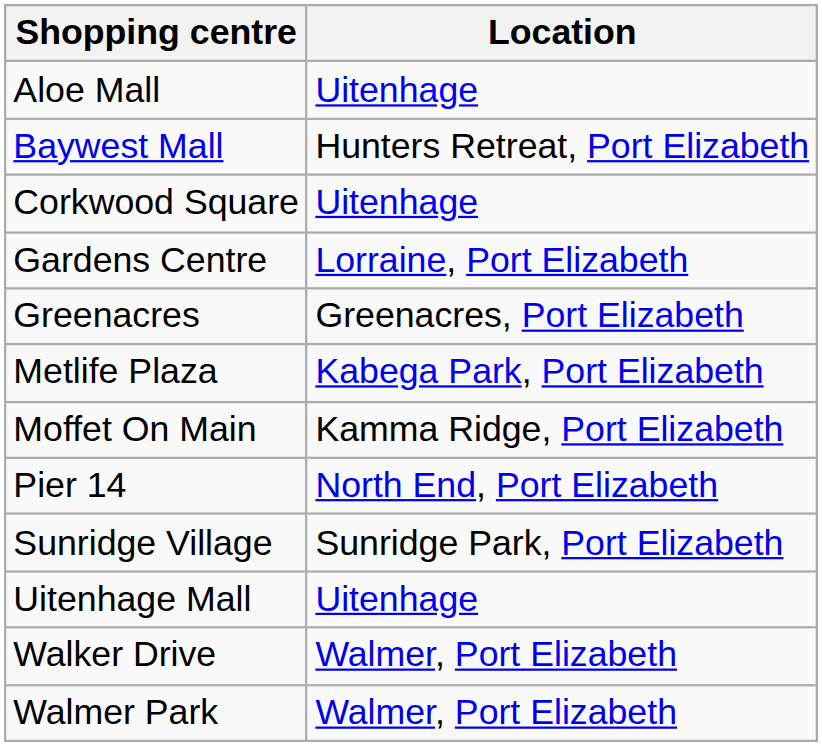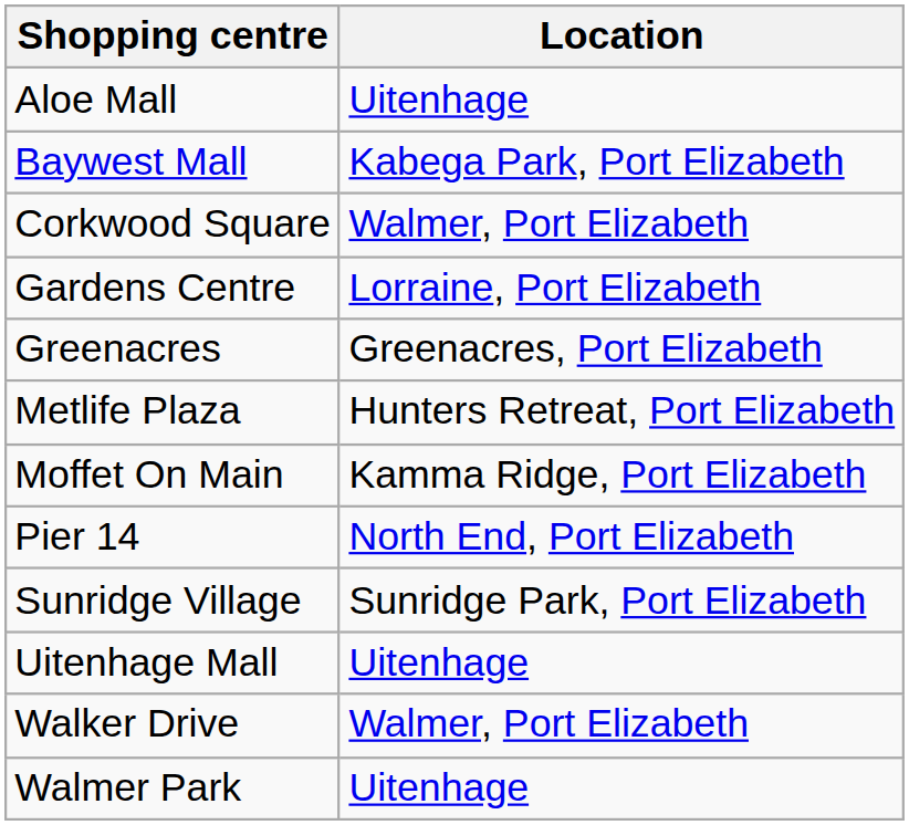 <table class="wikitable sortable">
 <tr>
 <th>Shopping centre</th>
 <th>Location</th>
 </tr>
 <tr>
 <td>Aloe Mall</td>
 <td><a href='#'>Uitenhage</a></td>
 </tr>
 <tr>
 <td><a href='#'>Baywest Mall</a></td>
-<td>Hunters Retreat, <a href='#'>Port Elizabeth</a></td>
+<td><a href='#'>Kabega Park</a>, <a href='#'>Port Elizabeth</a></td>
 </tr>
 <tr>
 <td>Corkwood Square</td>
-<td><a href='#'>Uitenhage</a></td>
+<td><a href='#'>Walmer</a>, <a href='#'>Port Elizabeth</a></td>
 </tr>
 <tr>
 <td>Gardens Centre</td>
 <td><a href='#'>Lorraine</a>, <a href='#'>Port Elizabeth</a></td>
 </tr>
 <tr>
 <td>Greenacres</td>
 <td>Greenacres, <a href='#'>Port Elizabeth</a></td>
 </tr>
 <tr>
 <td>Metlife Plaza</td>
-<td><a href='#'>Kabega Park</a>, <a href='#'>Port Elizabeth</a></td>
+<td>Hunters Retreat, <a href='#'>Port Elizabeth</a></td>
 </tr>
 <tr>
 <td>Moffet On Main</td>
 <td>Kamma Ridge, <a href='#'>Port Elizabeth</a></td>
 </tr>
 <tr>
 <td>Pier 14</td>
 <td><a href='#'>North End</a>, <a href='#'>Port Elizabeth</a></td>
 </tr>
 <tr>
 <td>Sunridge Village</td>
 <td>Sunridge Park, <a href='#'>Port Elizabeth</a></td>
 </tr>
 <tr>
 <td>Uitenhage Mall</td>
 <td><a href='#'>Uitenhage</a></td>
 </tr>
 <tr>
 <td>Walker Drive</td>
 <td><a href='#'>Walmer</a>, <a href='#'>Port Elizabeth</a></td>
 </tr>
 <tr>
 <td>Walmer Park</td>
-<td><a href='#'>Walmer</a>, <a href='#'>Port Elizabeth</a></td>
+<td><a href='#'>Uitenhage</a></td>
 </tr>
 <tr>
 </tr>
 </table>
